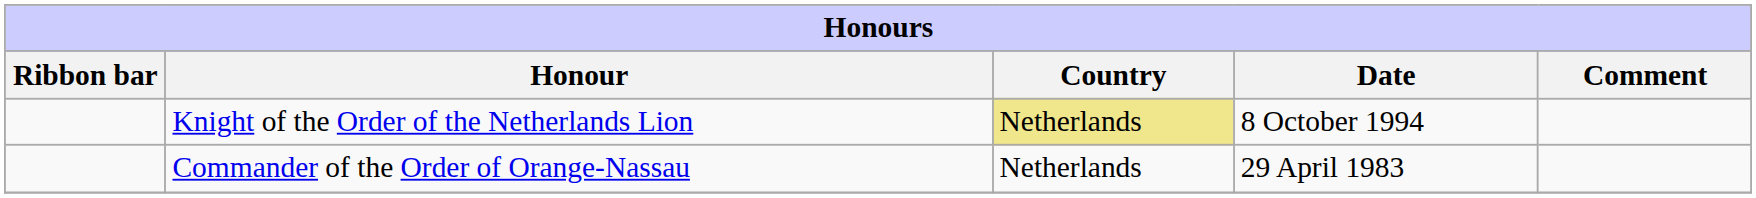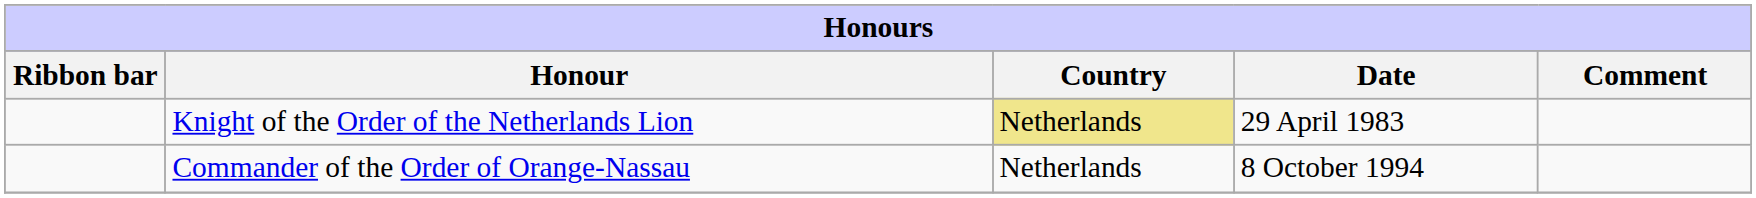 <table class="wikitable" style="width:60%;">
 <tr style="background:#ccf; text-align:center;">
 <td colspan=5><strong>Honours</strong></td>
 </tr>
 <tr>
 <th style="width:80px;">Ribbon bar</th>
 <th>Honour</th>
 <th>Country</th>
 <th>Date</th>
 <th>Comment</th>
 </tr>
 <tr>
 <td></td>
 <td><a href='#'>Knight</a> of the <a href='#'>Order of the Netherlands Lion</a></td>
 <td style="background: khaki;">Netherlands</td>
-<td>8 October 1994</td>
+<td>29 April 1983</td>
 <td></td>
 </tr>
 <tr>
 <td></td>
 <td><a href='#'>Commander</a> of the <a href='#'>Order of Orange-Nassau</a></td>
 <td>Netherlands</td>
-<td>29 April 1983</td>
+<td>8 October 1994</td>
 <td></td>
 </tr>
 <tr>
 </tr>
 </table>
